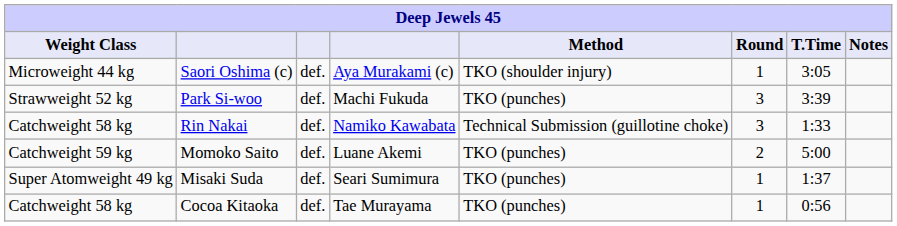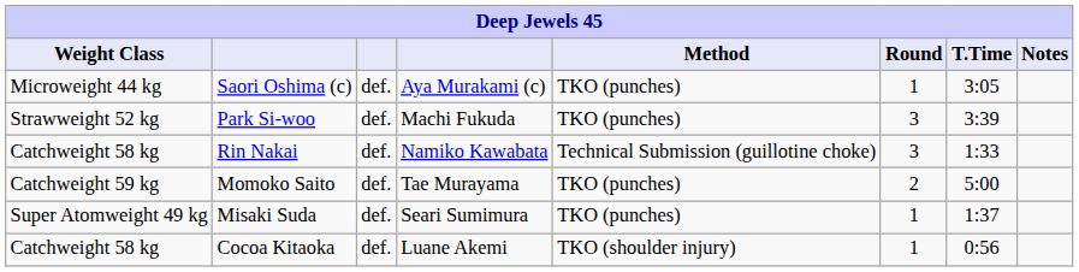 <table class="wikitable" style="font-size: 80%;">
 <tr>
 <th colspan="8" style="background-color: #ccf; color: #000080; text-align: center;"><strong>Deep Jewels 45</strong></th>
 </tr>
 <tr>
 <th colspan="1" style="background-color: #E6E8FA; color: #000000; text-align: center;">Weight Class</th>
 <th colspan="1" style="background-color: #E6E8FA; color: #000000; text-align: center;"></th>
 <th colspan="1" style="background-color: #E6E8FA; color: #000000; text-align: center;"></th>
 <th colspan="1" style="background-color: #E6E8FA; color: #000000; text-align: center;"></th>
 <th colspan="1" style="background-color: #E6E8FA; color: #000000; text-align: center;">Method</th>
 <th colspan="1" style="background-color: #E6E8FA; color: #000000; text-align: center;">Round</th>
 <th colspan="1" style="background-color: #E6E8FA; color: #000000; text-align: center;">T.Time</th>
 <th colspan="1" style="background-color: #E6E8FA; color: #000000; text-align: center;">Notes</th>
 </tr>
 <tr>
 <td>Microweight 44 kg</td>
 <td> <a href='#'>Saori Oshima</a> (c)</td>
 <td align="center">def.</td>
 <td> <a href='#'>Aya Murakami</a> (c)</td>
-<td>TKO (shoulder injury)</td>
+<td>TKO (punches)</td>
 <td align="center">1</td>
 <td align="center">3:05</td>
 <td></td>
 </tr>
 <tr>
 <td>Strawweight 52 kg</td>
 <td> <a href='#'>Park Si-woo</a></td>
 <td align="center">def.</td>
 <td> Machi Fukuda</td>
 <td>TKO (punches)</td>
 <td align="center">3</td>
 <td align="center">3:39</td>
 <td></td>
 </tr>
 <tr>
 <td>Catchweight 58 kg</td>
 <td> <a href='#'>Rin Nakai</a></td>
 <td align="center">def.</td>
 <td> <a href='#'>Namiko Kawabata</a></td>
 <td>Technical Submission (guillotine choke)</td>
 <td align="center">3</td>
 <td align="center">1:33</td>
 <td></td>
 </tr>
 <tr>
 <td>Catchweight 59 kg</td>
 <td> Momoko Saito</td>
 <td align="center">def.</td>
-<td> Luane Akemi</td>
+<td> Tae Murayama</td>
 <td>TKO (punches)</td>
 <td align="center">2</td>
 <td align="center">5:00</td>
 <td></td>
 </tr>
 <tr>
 <td>Super Atomweight 49 kg</td>
 <td> Misaki Suda</td>
 <td align="center">def.</td>
 <td> Seari Sumimura</td>
 <td>TKO (punches)</td>
 <td align="center">1</td>
 <td align="center">1:37</td>
 <td></td>
 </tr>
 <tr>
 <td>Catchweight 58 kg</td>
 <td> Cocoa Kitaoka</td>
 <td align="center">def.</td>
-<td> Tae Murayama</td>
-<td>TKO (punches)</td>
+<td> Luane Akemi</td>
+<td>TKO (shoulder injury)</td>
 <td align="center">1</td>
 <td align="center">0:56</td>
 <td></td>
 </tr>
 </table>
